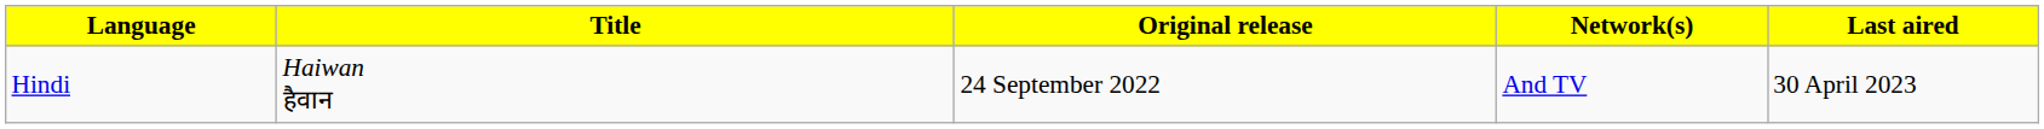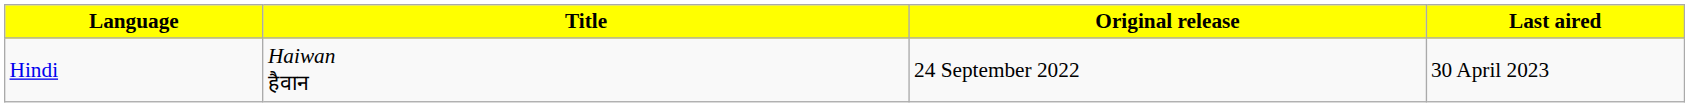 <table class="wikitable" style="width: 100%; margin-right: 0;">
 <tr>
 <th style="background: Yellow; width:10%;">Language</th>
 <th style="background: Yellow; width:25%;">Title</th>
 <th style="background: Yellow; width:20%;">Original release</th>
-<th style="background: Yellow; width:10%;">Network(s)</th>
 <th style="background: Yellow; width:10%;">Last aired</th>
 </tr>
 <tr>
 <td><a href='#'>Hindi</a></td>
 <td><em>Haiwan</em> <br> हैवान</td>
 <td>24 September 2022</td>
-<td><a href='#'>And TV</a></td>
 <td>30 April 2023</td>
 </tr>
 </table>
